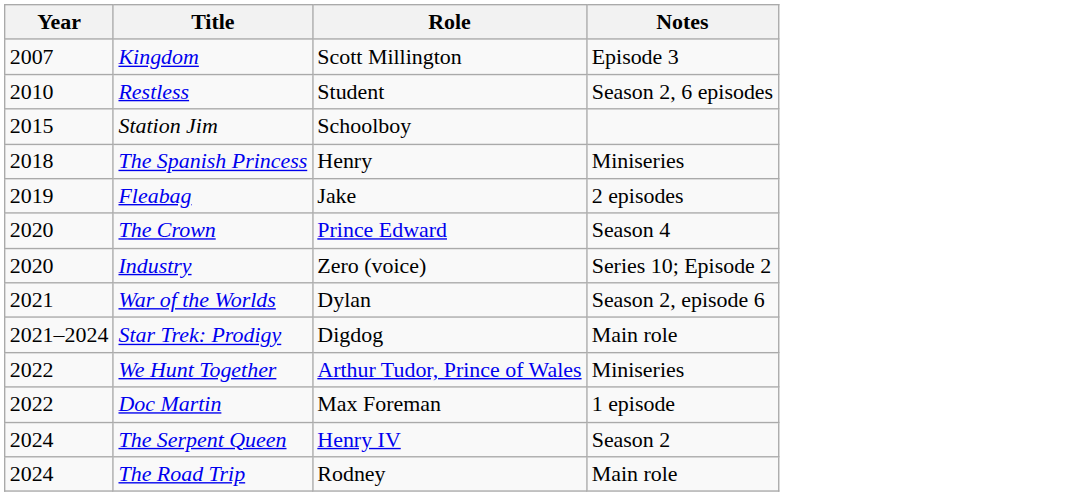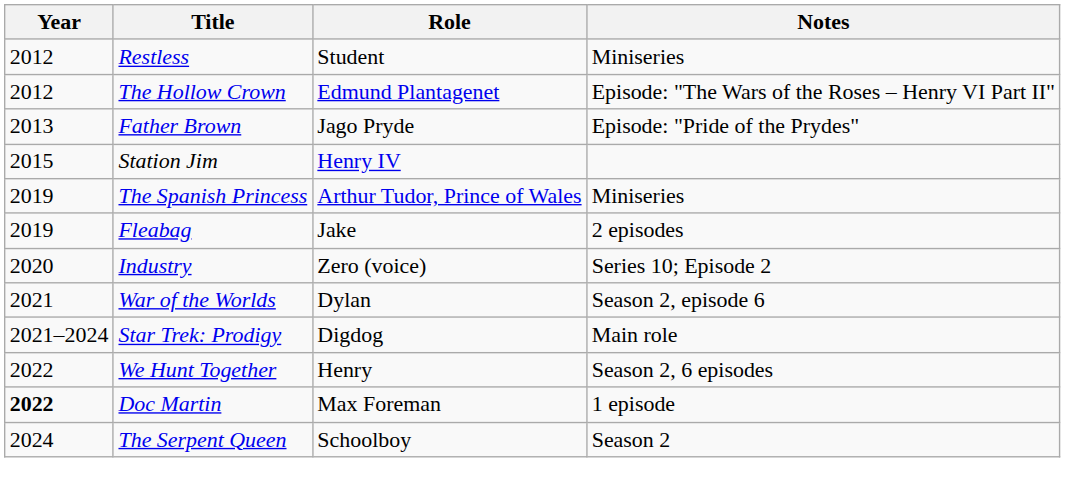 <table class="wikitable sortable">
 <tr>
 <th>Year</th>
 <th>Title</th>
 <th>Role</th>
 <th class="unsortable">Notes</th>
 </tr>
 <tr>
-<td>2007</td>
-<td><em><a href='#'>Kingdom</a></em></td>
-<td>Scott Millington</td>
-<td>Episode 3</td>
+<td>2012</td>
+<td><em><a href='#'>Restless</a></em></td>
+<td>Student</td>
+<td>Miniseries</td>
 </tr>
 <tr>
-<td>2010</td>
-<td><em><a href='#'>Restless</a></em></td>
-<td>Student</td>
-<td>Season 2, 6 episodes</td>
+<td>2012</td>
+<td data-sort-value="Hollow Crown, The"><em><a href='#'>The Hollow Crown</a></em></td>
+<td><a href='#'>Edmund Plantagenet</a></td>
+<td>Episode: "The Wars of the Roses – Henry VI Part II"</td>
+</tr>
+<tr>
+<td>2013</td>
+<td><em><a href='#'>Father Brown</a></em></td>
+<td>Jago Pryde</td>
+<td>Episode: "Pride of the Prydes"</td>
 </tr>
 <tr>
 <td>2015</td>
 <td><em>Station Jim</em></td>
-<td>Schoolboy</td>
+<td><a href='#'>Henry IV</a></td>
 <td></td>
 </tr>
 <tr>
-<td>2018</td>
+<td>2019</td>
 <td data-sort-value="Spanish Princess, The"><em><a href='#'>The Spanish Princess</a></em></td>
-<td>Henry</td>
+<td><a href='#'>Arthur Tudor, Prince of Wales</a></td>
 <td>Miniseries</td>
 </tr>
 <tr>
 <td>2019</td>
 <td><em><a href='#'>Fleabag</a></em></td>
 <td>Jake</td>
 <td>2 episodes</td>
-</tr>
-<tr>
-<td>2020</td>
-<td data-sort-value="Crown, The"><em><a href='#'>The Crown</a></em></td>
-<td><a href='#'>Prince Edward</a></td>
-<td>Season 4</td>
 </tr>
 <tr>
 <td>2020</td>
 <td><em><a href='#'>Industry</a></em></td>
 <td>Zero (voice)</td>
 <td>Series 10; Episode 2</td>
 </tr>
 <tr>
 <td>2021</td>
 <td><em><a href='#'>War of the Worlds</a></em></td>
 <td>Dylan</td>
 <td>Season 2, episode 6</td>
 </tr>
 <tr>
 <td>2021–2024</td>
 <td><em><a href='#'>Star Trek: Prodigy</a></em></td>
 <td>Digdog</td>
 <td>Main role</td>
 </tr>
 <tr>
 <td>2022</td>
 <td><em><a href='#'>We Hunt Together</a></em></td>
-<td><a href='#'>Arthur Tudor, Prince of Wales</a></td>
-<td>Miniseries</td>
+<td>Henry</td>
+<td>Season 2, 6 episodes</td>
 </tr>
 <tr>
-<td>2022</td>
+<td><strong>2022</strong></td>
 <td><em><a href='#'>Doc Martin</a></em></td>
 <td>Max Foreman</td>
 <td>1 episode</td>
 </tr>
 <tr>
 <td>2024</td>
 <td data-sort-value="Serpent Queen, The"><em><a href='#'>The Serpent Queen</a></em></td>
-<td><a href='#'>Henry IV</a></td>
+<td>Schoolboy</td>
 <td>Season 2</td>
 </tr>
-<tr>
-<td>2024</td>
-<td data-sort-value="Road Trip, The"><em><a href='#'>The Road Trip</a></em></td>
-<td>Rodney</td>
-<td>Main role</td>
-</tr>
 </table>
